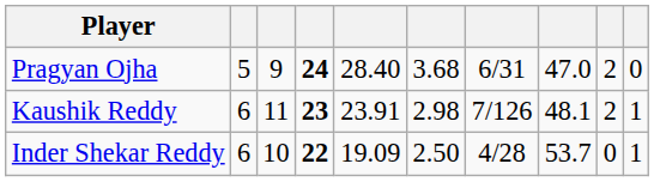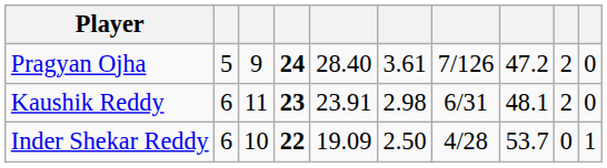 <table class="wikitable sortable" style="text-align: center;">
 <tr>
 <th class="unsortable">Player</th>
 <th></th>
 <th></th>
 <th></th>
 <th></th>
 <th></th>
 <th></th>
 <th></th>
 <th></th>
 <th></th>
 </tr>
 <tr>
 <td style="text-align:left"><a href='#'>Pragyan Ojha</a></td>
 <td style="text-align:left">5</td>
 <td>9</td>
 <td><strong>24</strong></td>
 <td>28.40</td>
-<td>3.68</td>
-<td>6/31</td>
-<td>47.0</td>
+<td>3.61</td>
+<td>7/126</td>
+<td>47.2</td>
 <td>2</td>
 <td>0</td>
 </tr>
 <tr>
 <td style="text-align:left"><a href='#'>Kaushik Reddy</a></td>
 <td style="text-align:left">6</td>
 <td>11</td>
 <td><strong>23</strong></td>
 <td>23.91</td>
 <td>2.98</td>
-<td>7/126</td>
+<td>6/31</td>
 <td>48.1</td>
 <td>2</td>
-<td>1</td>
+<td>0</td>
 </tr>
 <tr>
 <td style="text-align:left"><a href='#'>Inder Shekar Reddy</a></td>
 <td style="text-align:left">6</td>
 <td>10</td>
 <td><strong>22</strong></td>
 <td>19.09</td>
 <td>2.50</td>
 <td>4/28</td>
 <td>53.7</td>
 <td>0</td>
 <td>1</td>
 </tr>
 </table>
